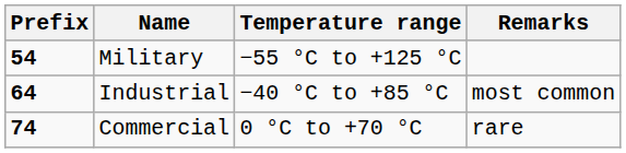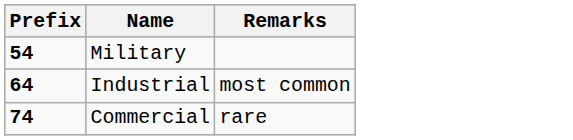 <table class="wikitable">
 <tr>
 <th>Prefix</th>
 <th>Name</th>
-<th>Temperature range</th>
 <th>Remarks</th>
 </tr>
 <tr>
 <td><strong>54</strong></td>
 <td>Military</td>
-<td>−55 °C to +125 °C</td>
 <td></td>
 </tr>
 <tr>
 <td><strong>64</strong></td>
 <td>Industrial</td>
-<td>−40 °C to +85 °C</td>
 <td>most common</td>
 </tr>
 <tr>
 <td><strong>74</strong></td>
 <td>Commercial</td>
-<td>0 °C to +70 °C</td>
 <td>rare</td>
 </tr>
 </table>
